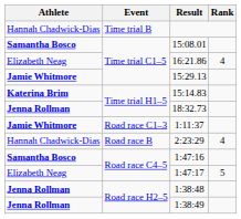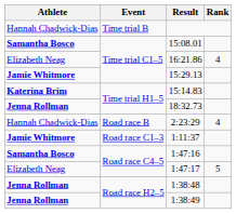 <table class=wikitable style="font-size:90%">
 <tr>
 <th>Athlete</th>
 <th>Event</th>
 <th>Result</th>
 <th>Rank</th>
 </tr>
 <tr align=center>
 <td align=left><a href='#'>Hannah Chadwick-Dias</a></td>
 <td align=left><a href='#'>Time trial B</a></td>
 <td colspan=2></td>
 </tr>
 <tr align=center>
 <td align=left><strong><a href='#'>Samantha Bosco</a></strong></td>
 <td align=left rowspan=3><a href='#'>Time trial C1–5</a></td>
 <td>15:08.01</td>
 <td></td>
 </tr>
 <tr align=center>
 <td align=left><a href='#'>Elizabeth Neag</a></td>
 <td>16:21.86</td>
 <td>4</td>
 </tr>
 <tr align=center>
 <td align=left><strong><a href='#'>Jamie Whitmore</a></strong></td>
 <td>15:29.13</td>
 <td></td>
 </tr>
 <tr align=center>
 <td align=left><strong><a href='#'>Katerina Brim</a></strong></td>
 <td align=left rowspan=2><a href='#'>Time trial H1–5</a></td>
 <td>15:14.83</td>
 <td></td>
 </tr>
 <tr align=center>
 <td align=left><strong><a href='#'>Jenna Rollman</a></strong></td>
 <td>18:32.73</td>
 <td></td>
 </tr>
 <tr align=center>
+<td align=left><a href='#'>Hannah Chadwick-Dias</a></td>
+<td align=left><a href='#'>Road race B</a></td>
+<td>2:23:29</td>
+<td>4</td>
+</tr>
+<tr align=center>
 <td align=left><strong><a href='#'>Jamie Whitmore</a></strong></td>
 <td align=left><a href='#'>Road race C1–3</a></td>
 <td>1:11:37</td>
 <td></td>
-</tr>
-<tr align=center>
-<td align=left><a href='#'>Hannah Chadwick-Dias</a></td>
-<td align=left><a href='#'>Road race B</a></td>
-<td>2:23:29</td>
-<td>4</td>
 </tr>
 <tr align=center>
 <td align=left><strong><a href='#'>Samantha Bosco</a></strong></td>
 <td align=left rowspan=2><a href='#'>Road race C4–5</a></td>
 <td>1:47:16</td>
 <td></td>
 </tr>
 <tr align=center>
 <td align=left><a href='#'>Elizabeth Neag</a></td>
 <td>1:47:17</td>
 <td>5</td>
 </tr>
 <tr align=center>
 <td align=left><strong><a href='#'>Jenna Rollman</a></strong></td>
 <td align=left rowspan=2><a href='#'>Road race H2–5</a></td>
 <td>1:38:48</td>
 <td></td>
 </tr>
 <tr align=center>
 <td align=left><strong><a href='#'>Jenna Rollman</a></strong></td>
 <td>1:38:49</td>
 <td></td>
 </tr>
 </table>
